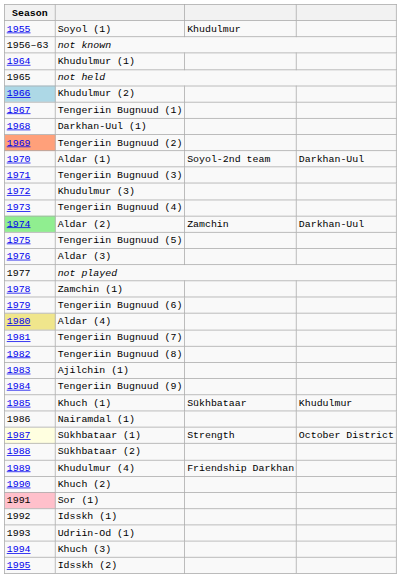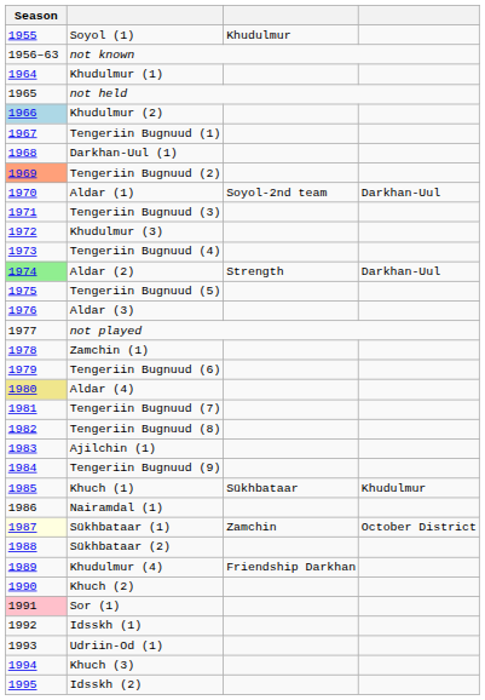 <table class="wikitable" style="font-size:99%;">
 <tr>
 <th width=60>Season</th>
 <th></th>
 <th></th>
 <th></th>
 </tr>
 <tr>
 <td><a href='#'>1955</a></td>
 <td>Soyol (1)</td>
 <td>Khudulmur</td>
 <td></td>
 </tr>
 <tr>
 <td>1956–63</td>
 <td colspan=3><em>not known</em></td>
 </tr>
 <tr>
 <td><a href='#'>1964</a></td>
 <td>Khudulmur (1)</td>
 <td></td>
 <td></td>
 </tr>
 <tr>
 <td>1965</td>
 <td colspan=3><em>not held</em></td>
 </tr>
 <tr>
 <td style="background: lightblue;"><a href='#'>1966</a></td>
 <td>Khudulmur (2)</td>
 <td></td>
 <td></td>
 </tr>
 <tr>
 <td><a href='#'>1967</a></td>
 <td>Tengeriin Bugnuud (1)</td>
 <td></td>
 <td></td>
 </tr>
 <tr>
 <td><a href='#'>1968</a></td>
 <td>Darkhan-Uul (1)</td>
 <td></td>
 <td></td>
 </tr>
 <tr>
 <td style="background: lightsalmon;"><a href='#'>1969</a></td>
 <td>Tengeriin Bugnuud (2)</td>
 <td></td>
 <td></td>
 </tr>
 <tr>
 <td><a href='#'>1970</a></td>
 <td>Aldar (1)</td>
 <td>Soyol-2nd team</td>
 <td>Darkhan-Uul</td>
 </tr>
 <tr>
 <td><a href='#'>1971</a></td>
 <td>Tengeriin Bugnuud (3)</td>
 <td></td>
 <td></td>
 </tr>
 <tr>
 <td><a href='#'>1972</a></td>
 <td>Khudulmur (3)</td>
 <td></td>
 <td></td>
 </tr>
 <tr>
 <td><a href='#'>1973</a></td>
 <td>Tengeriin Bugnuud (4)</td>
 <td></td>
 <td></td>
 </tr>
 <tr>
 <td style="background: lightgreen;"><a href='#'>1974</a></td>
 <td>Aldar (2)</td>
-<td>Zamchin</td>
+<td>Strength</td>
 <td>Darkhan-Uul</td>
 </tr>
 <tr>
 <td><a href='#'>1975</a></td>
 <td>Tengeriin Bugnuud (5)</td>
 <td></td>
 <td></td>
 </tr>
 <tr>
 <td><a href='#'>1976</a></td>
 <td>Aldar (3)</td>
 <td></td>
 <td></td>
 </tr>
 <tr>
 <td>1977</td>
 <td colspan=3><em>not played</em></td>
 </tr>
 <tr>
 <td><a href='#'>1978</a></td>
 <td>Zamchin (1)</td>
 <td></td>
 <td></td>
 </tr>
 <tr>
 <td><a href='#'>1979</a></td>
 <td>Tengeriin Bugnuud (6)</td>
 <td></td>
 <td></td>
 </tr>
 <tr>
 <td style="background: khaki;"><a href='#'>1980</a></td>
 <td>Aldar (4)</td>
 <td></td>
 <td></td>
 </tr>
 <tr>
 <td><a href='#'>1981</a></td>
 <td>Tengeriin Bugnuud (7)</td>
 <td></td>
 <td></td>
 </tr>
 <tr>
 <td><a href='#'>1982</a></td>
 <td>Tengeriin Bugnuud (8)</td>
 <td></td>
 <td></td>
 </tr>
 <tr>
 <td><a href='#'>1983</a></td>
 <td>Ajilchin (1)</td>
 <td></td>
 <td></td>
 </tr>
 <tr>
 <td><a href='#'>1984</a></td>
 <td>Tengeriin Bugnuud (9)</td>
 <td></td>
 <td></td>
 </tr>
 <tr>
 <td><a href='#'>1985</a></td>
 <td>Khuch (1)</td>
 <td>Sükhbataar</td>
 <td>Khudulmur</td>
 </tr>
 <tr>
 <td>1986</td>
 <td>Nairamdal (1)</td>
 <td></td>
 <td></td>
 </tr>
 <tr>
 <td style="background: lightyellow;"><a href='#'>1987</a></td>
 <td>Sükhbataar (1)</td>
-<td>Strength</td>
+<td>Zamchin</td>
 <td>October District</td>
 </tr>
 <tr>
 <td><a href='#'>1988</a></td>
 <td>Sükhbataar (2)</td>
 <td></td>
 <td></td>
 </tr>
 <tr>
 <td><a href='#'>1989</a></td>
 <td>Khudulmur (4)</td>
 <td>Friendship Darkhan</td>
 <td></td>
 </tr>
 <tr>
 <td><a href='#'>1990</a></td>
 <td>Khuch (2)</td>
 <td></td>
 <td></td>
 </tr>
 <tr>
 <td style="background: pink;">1991</td>
 <td>Sor (1)</td>
 <td></td>
 <td></td>
 </tr>
 <tr>
 <td>1992</td>
 <td>Idsskh (1)</td>
 <td></td>
 <td></td>
 </tr>
 <tr>
 <td>1993</td>
 <td>Udriin-Od (1)</td>
 <td></td>
 <td></td>
 </tr>
 <tr>
 <td><a href='#'>1994</a></td>
 <td>Khuch (3)</td>
 <td></td>
 <td></td>
 </tr>
 <tr>
 <td><a href='#'>1995</a></td>
 <td>Idsskh (2)</td>
 <td></td>
 <td></td>
 </tr>
 </table>
